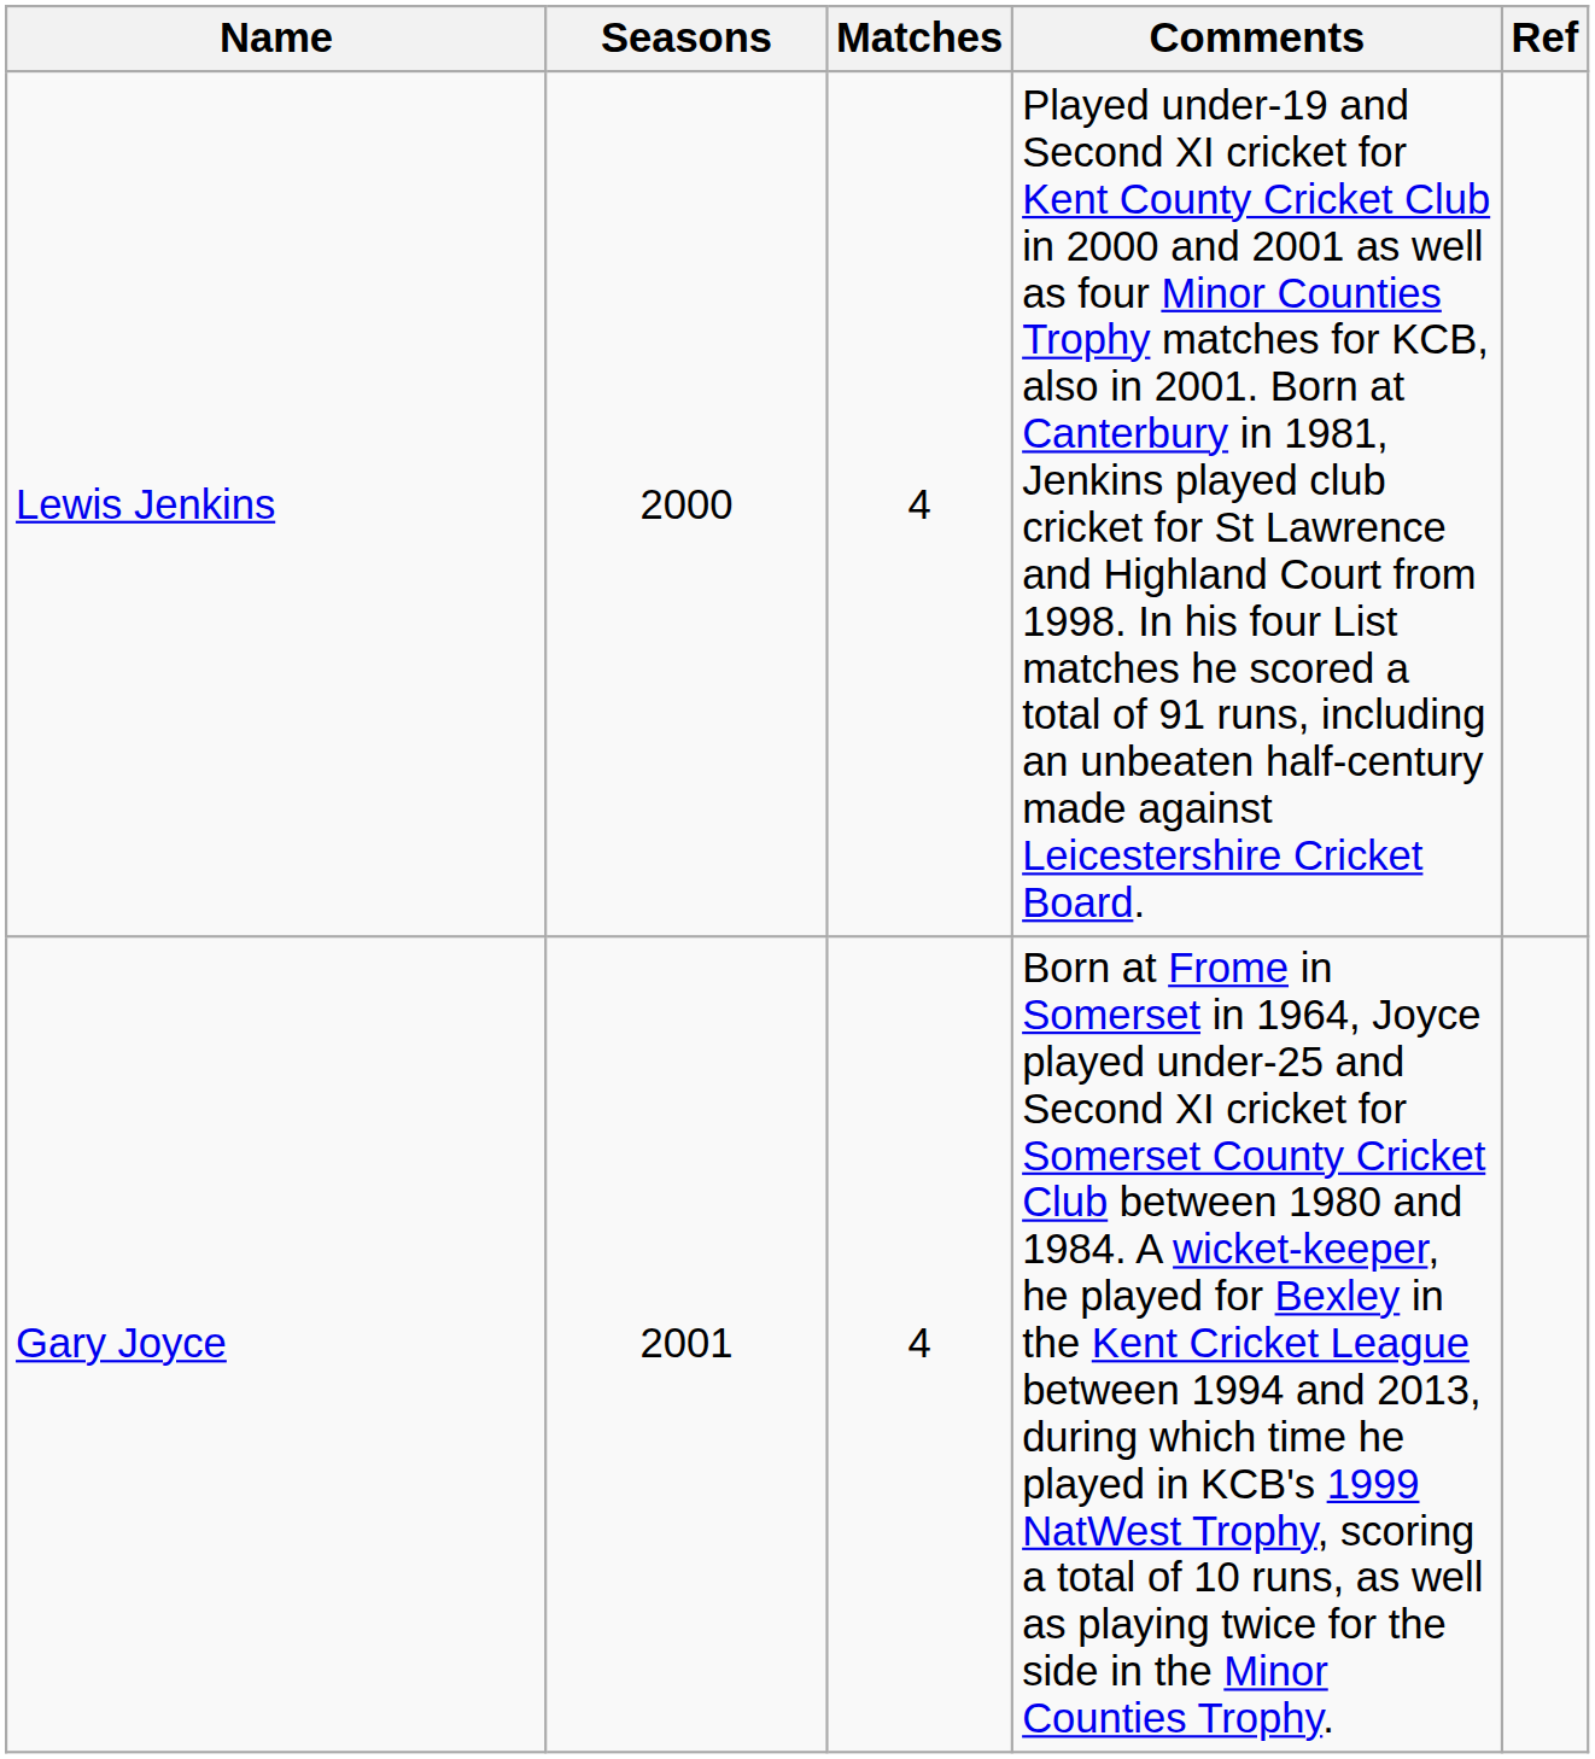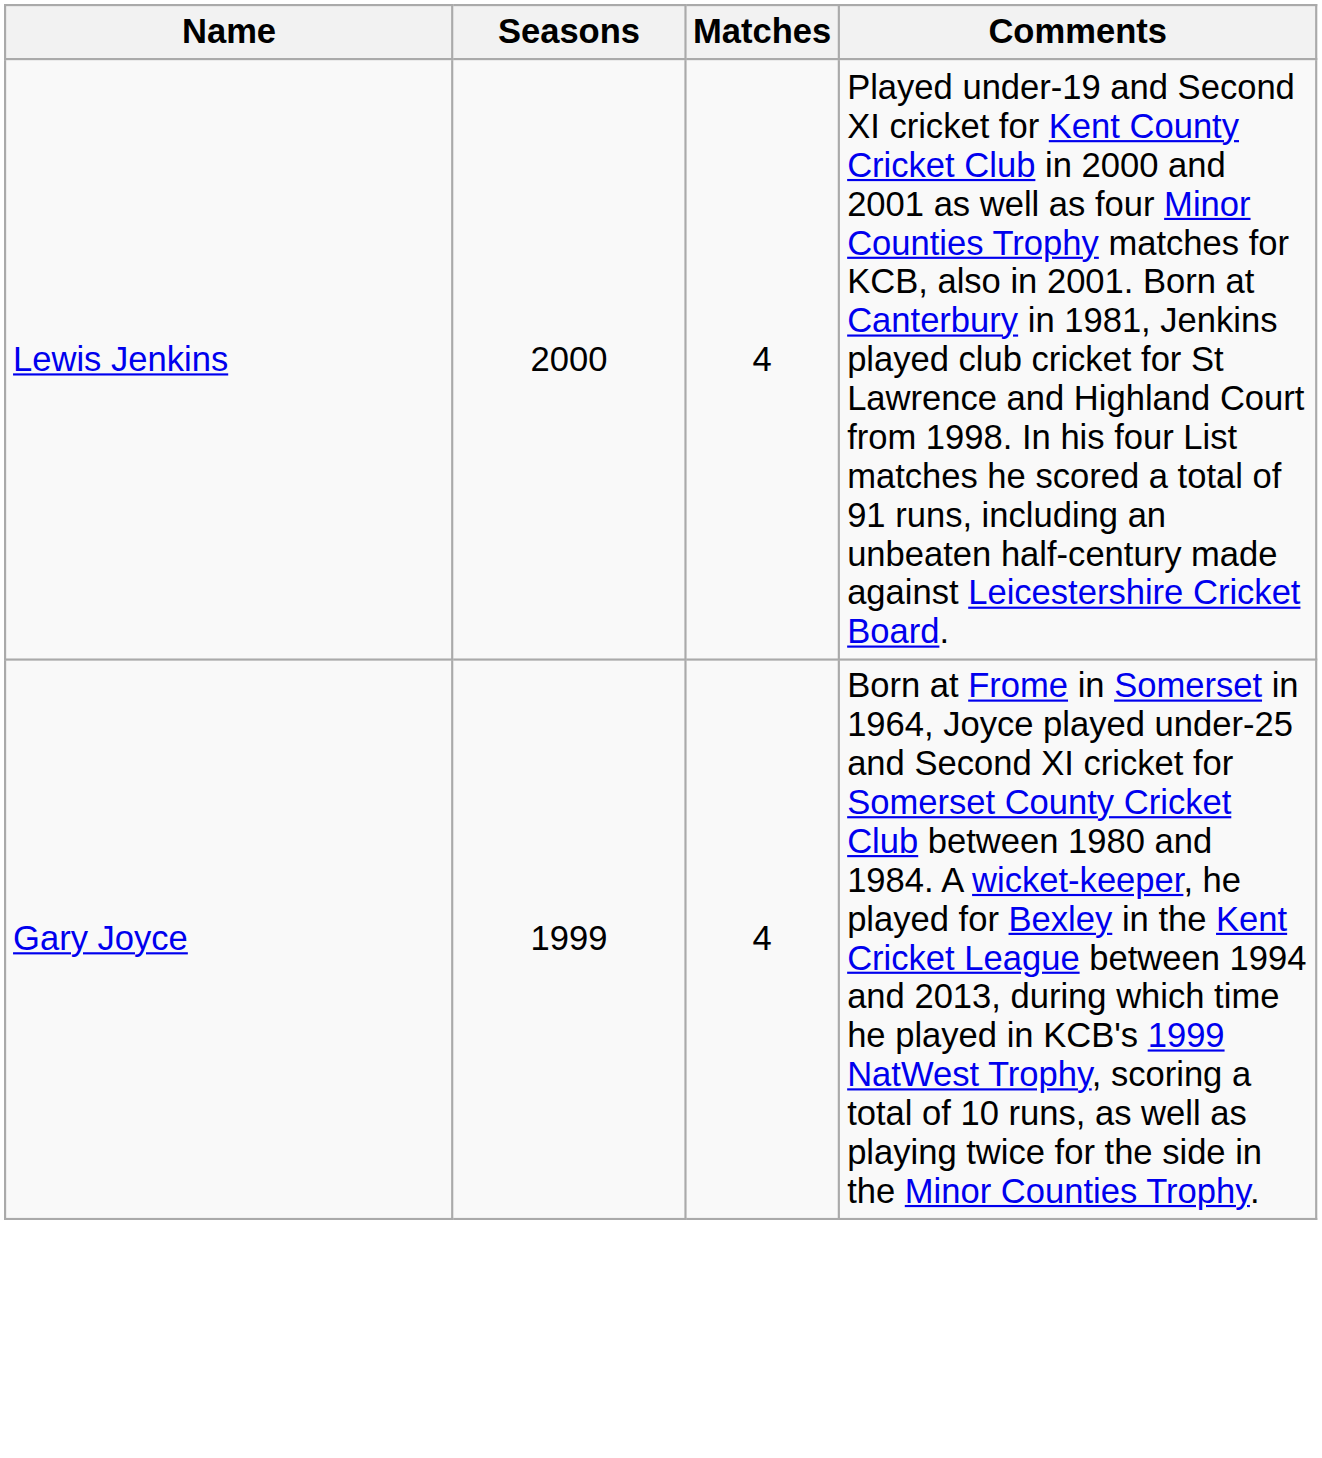 <table class="wikitable">
 <tr>
 <th style="width:200px">Name</th>
 <th style="width:100px">Seasons</th>
 <th>Matches</th>
 <th>Comments</th>
-<th>Ref</th>
 </tr>
 <tr>
 <td><a href='#'>Lewis Jenkins</a></td>
 <td style="text-align: center;">2000</td>
 <td style="text-align: center;">4</td>
 <td>Played under-19 and Second XI cricket for <a href='#'>Kent County Cricket Club</a> in 2000 and 2001 as well as four <a href='#'>Minor Counties Trophy</a> matches for KCB, also in 2001. Born at <a href='#'>Canterbury</a> in 1981, Jenkins played club cricket for St Lawrence and Highland Court from 1998. In his four List matches he scored a total of 91 runs, including an unbeaten half-century made against <a href='#'>Leicestershire Cricket Board</a>.</td>
-<td></td>
 </tr>
 <tr>
 <td><a href='#'>Gary Joyce</a></td>
-<td style="text-align: center;">2001</td>
+<td style="text-align: center;">1999</td>
 <td style="text-align: center;">4</td>
 <td>Born at <a href='#'>Frome</a> in <a href='#'>Somerset</a> in 1964, Joyce played under-25 and Second XI cricket for <a href='#'>Somerset County Cricket Club</a> between 1980 and 1984. A <a href='#'>wicket-keeper</a>, he played for <a href='#'>Bexley</a> in the <a href='#'>Kent Cricket League</a> between 1994 and 2013, during which time he played in KCB's <a href='#'>1999 NatWest Trophy</a>, scoring a total of 10 runs, as well as playing twice for the side in the <a href='#'>Minor Counties Trophy</a>.</td>
-<td></td>
 </tr>
 </table>
